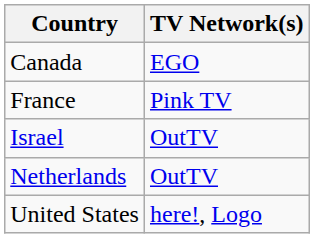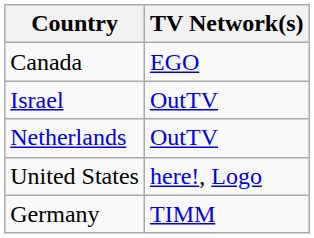 <table class="wikitable">
 <tr>
 <th>Country</th>
 <th>TV Network(s)</th>
 </tr>
 <tr>
 <td> Canada</td>
 <td><a href='#'>EGO</a></td>
-</tr>
-<tr>
-<td> France</td>
-<td><a href='#'>Pink TV</a></td>
 </tr>
 <tr>
 <td> <a href='#'>Israel</a></td>
 <td><a href='#'>OutTV</a></td>
 </tr>
 <tr>
 <td> <a href='#'>Netherlands</a></td>
 <td><a href='#'>OutTV</a></td>
 </tr>
 <tr>
 <td> United States</td>
 <td><a href='#'>here!</a>, <a href='#'>Logo</a></td>
 </tr>
+<tr>
+<td> Germany</td>
+<td><a href='#'>TIMM</a></td>
+</tr>
 </table>
